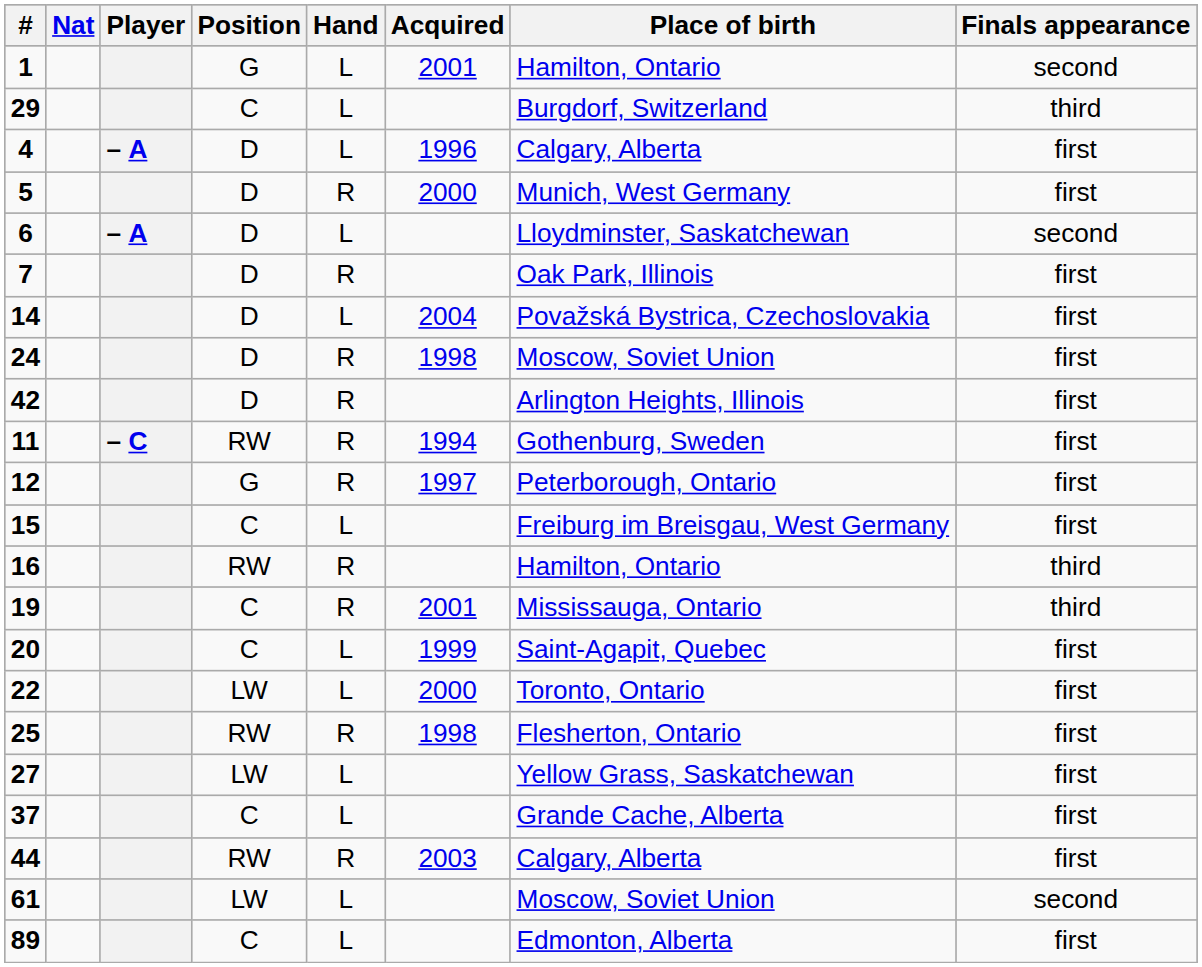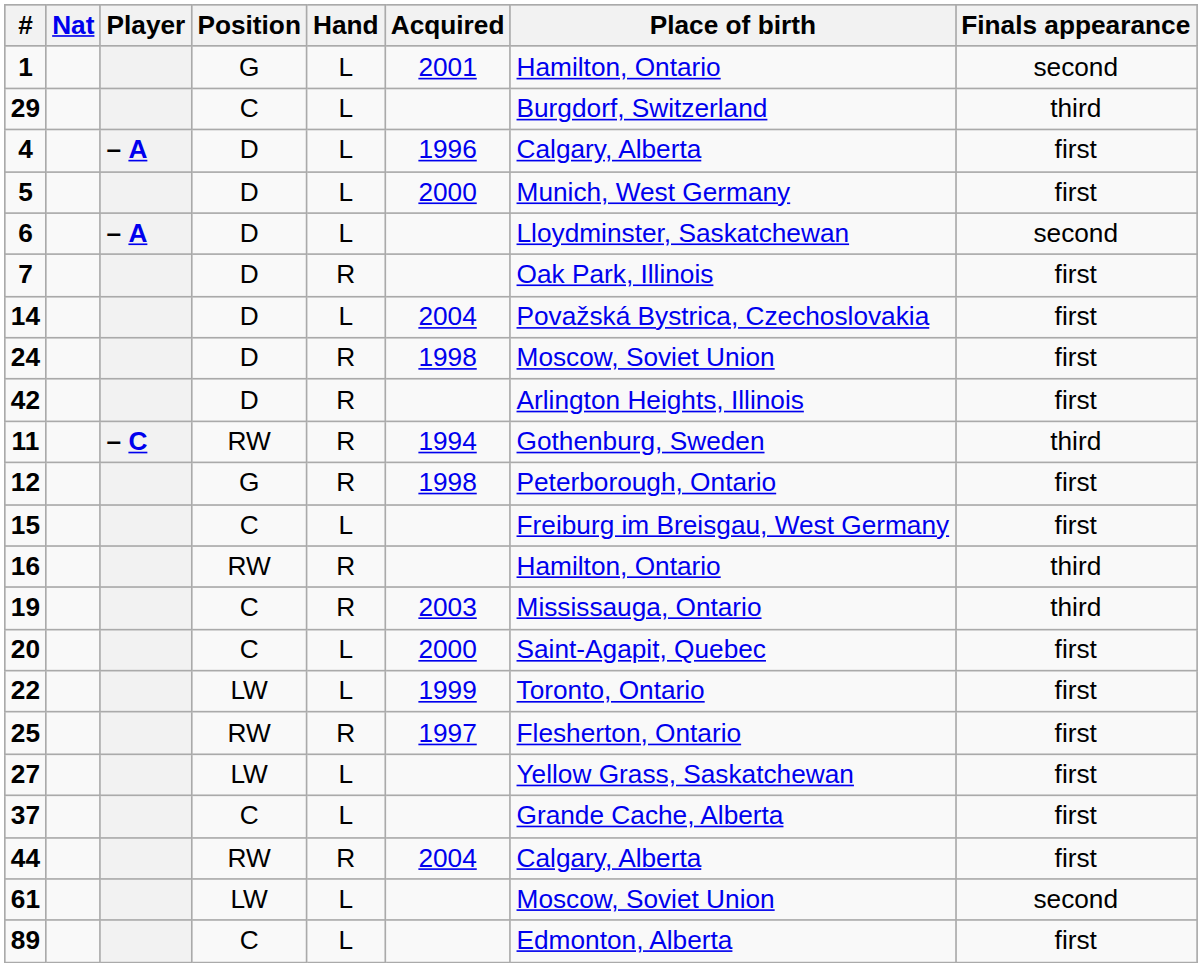 <table class="sortable wikitable plainrowheaders" style="text-align:center;">
 <tr style="background:#ddd;">
 <th scope="col">#</th>
 <th scope="col"><a href='#'>Nat</a></th>
 <th scope="col">Player</th>
 <th scope="col">Position</th>
 <th scope="col">Hand</th>
 <th scope="col">Acquired</th>
 <th scope="col" class="unsortable">Place of birth</th>
 <th scope="col" class="unsortable">Finals appearance</th>
 </tr>
 <tr>
 <td><strong>1</strong></td>
 <td></td>
 <th scope="row" style="text-align:left;"></th>
 <td>G</td>
 <td>L</td>
 <td><a href='#'>2001</a></td>
 <td style="text-align:left;"><a href='#'>Hamilton, Ontario</a></td>
 <td>second </td>
 </tr>
 <tr>
 <td><strong>29</strong></td>
 <td></td>
 <th scope="row" style="text-align:left;"></th>
 <td>C</td>
 <td>L</td>
 <td></td>
 <td style="text-align:left;"><a href='#'>Burgdorf, Switzerland</a></td>
 <td>third </td>
 </tr>
 <tr>
 <td><strong>4</strong></td>
 <td></td>
 <th scope="row" style="text-align:left;"> – <strong><a href='#'>A</a></strong></th>
 <td>D</td>
 <td>L</td>
 <td><a href='#'>1996</a></td>
 <td style="text-align:left;"><a href='#'>Calgary, Alberta</a></td>
 <td>first</td>
 </tr>
 <tr>
 <td><strong>5</strong></td>
 <td></td>
 <th scope="row" style="text-align:left;"></th>
 <td>D</td>
-<td>R</td>
+<td>L</td>
 <td><a href='#'>2000</a></td>
 <td style="text-align:left;"><a href='#'>Munich, West Germany</a></td>
 <td>first</td>
 </tr>
 <tr>
 <td><strong>6</strong></td>
 <td></td>
 <th scope="row" style="text-align:left;"> – <strong><a href='#'>A</a></strong></th>
 <td>D</td>
 <td>L</td>
 <td></td>
 <td style="text-align:left;"><a href='#'>Lloydminster, Saskatchewan</a></td>
 <td>second </td>
 </tr>
 <tr>
 <td><strong>7</strong></td>
 <td></td>
 <th scope="row" style="text-align:left;"></th>
 <td>D</td>
 <td>R</td>
 <td></td>
 <td style="text-align:left;"><a href='#'>Oak Park, Illinois</a></td>
 <td>first</td>
 </tr>
 <tr>
 <td><strong>14</strong></td>
 <td></td>
 <th scope="row" style="text-align:left;"></th>
 <td>D</td>
 <td>L</td>
 <td><a href='#'>2004</a></td>
 <td style="text-align:left;"><a href='#'>Považská Bystrica, Czechoslovakia</a></td>
 <td>first</td>
 </tr>
 <tr>
 <td><strong>24</strong></td>
 <td></td>
 <th scope="row" style="text-align:left;"></th>
 <td>D</td>
 <td>R</td>
 <td><a href='#'>1998</a></td>
 <td style="text-align:left;"><a href='#'>Moscow, Soviet Union</a></td>
 <td>first</td>
 </tr>
 <tr>
 <td><strong>42</strong></td>
 <td></td>
 <th scope="row" style="text-align:left;"></th>
 <td>D</td>
 <td>R</td>
 <td></td>
 <td style="text-align:left;"><a href='#'>Arlington Heights, Illinois</a></td>
 <td>first</td>
 </tr>
 <tr>
 <td><strong>11</strong></td>
 <td></td>
 <th scope="row" style="text-align:left;"> – <strong><a href='#'>C</a></strong></th>
 <td>RW</td>
 <td>R</td>
 <td><a href='#'>1994</a></td>
 <td style="text-align:left;"><a href='#'>Gothenburg, Sweden</a></td>
-<td>first</td>
+<td>third </td>
 </tr>
 <tr>
 <td><strong>12</strong></td>
 <td></td>
 <th scope="row" style="text-align:left;"></th>
 <td>G</td>
 <td>R</td>
-<td><a href='#'>1997</a></td>
+<td><a href='#'>1998</a></td>
 <td style="text-align:left;"><a href='#'>Peterborough, Ontario</a></td>
 <td>first</td>
 </tr>
 <tr>
 <td><strong>15</strong></td>
 <td></td>
 <th scope="row" style="text-align:left;"></th>
 <td>C</td>
 <td>L</td>
 <td></td>
 <td style="text-align:left;"><a href='#'>Freiburg im Breisgau, West Germany</a></td>
 <td>first</td>
 </tr>
 <tr>
 <td><strong>16</strong></td>
 <td></td>
 <th scope="row" style="text-align:left;"></th>
 <td>RW</td>
 <td>R</td>
 <td></td>
 <td style="text-align:left;"><a href='#'>Hamilton, Ontario</a></td>
 <td>third </td>
 </tr>
 <tr>
 <td><strong>19</strong></td>
 <td></td>
 <th scope="row" style="text-align:left;"></th>
 <td>C</td>
 <td>R</td>
-<td><a href='#'>2001</a></td>
+<td><a href='#'>2003</a></td>
 <td style="text-align:left;"><a href='#'>Mississauga, Ontario</a></td>
 <td>third </td>
 </tr>
 <tr>
 <td><strong>20</strong></td>
 <td></td>
 <th scope="row" style="text-align:left;"></th>
 <td>C</td>
 <td>L</td>
-<td><a href='#'>1999</a></td>
+<td><a href='#'>2000</a></td>
 <td style="text-align:left;"><a href='#'>Saint-Agapit, Quebec</a></td>
 <td>first</td>
 </tr>
 <tr>
 <td><strong>22</strong></td>
 <td></td>
 <th scope="row" style="text-align:left;"></th>
 <td>LW</td>
 <td>L</td>
-<td><a href='#'>2000</a></td>
+<td><a href='#'>1999</a></td>
 <td style="text-align:left;"><a href='#'>Toronto, Ontario</a></td>
 <td>first</td>
 </tr>
 <tr>
 <td><strong>25</strong></td>
 <td></td>
 <th scope="row" style="text-align:left;"></th>
 <td>RW</td>
 <td>R</td>
-<td><a href='#'>1998</a></td>
+<td><a href='#'>1997</a></td>
 <td style="text-align:left;"><a href='#'>Flesherton, Ontario</a></td>
 <td>first</td>
 </tr>
 <tr>
 <td><strong>27</strong></td>
 <td></td>
 <th scope="row" style="text-align:left;"></th>
 <td>LW</td>
 <td>L</td>
 <td></td>
 <td style="text-align:left;"><a href='#'>Yellow Grass, Saskatchewan</a></td>
 <td>first</td>
 </tr>
 <tr>
 <td><strong>37</strong></td>
 <td></td>
 <th scope="row" style="text-align:left;"></th>
 <td>C</td>
 <td>L</td>
 <td></td>
 <td style="text-align:left;"><a href='#'>Grande Cache, Alberta</a></td>
 <td>first</td>
 </tr>
 <tr>
 <td><strong>44</strong></td>
 <td></td>
 <th scope="row" style="text-align:left;"></th>
 <td>RW</td>
 <td>R</td>
-<td><a href='#'>2003</a></td>
+<td><a href='#'>2004</a></td>
 <td style="text-align:left;"><a href='#'>Calgary, Alberta</a></td>
 <td>first</td>
 </tr>
 <tr>
 <td><strong>61</strong></td>
 <td></td>
 <th scope="row" style="text-align:left;"></th>
 <td>LW</td>
 <td>L</td>
 <td></td>
 <td style="text-align:left;"><a href='#'>Moscow, Soviet Union</a></td>
 <td>second </td>
 </tr>
 <tr>
 <td><strong>89</strong></td>
 <td></td>
 <th scope="row" style="text-align:left;"></th>
 <td>C</td>
 <td>L</td>
 <td></td>
 <td style="text-align:left;"><a href='#'>Edmonton, Alberta</a></td>
 <td>first</td>
 </tr>
 </table>
